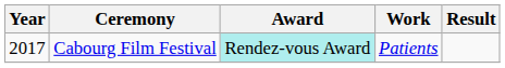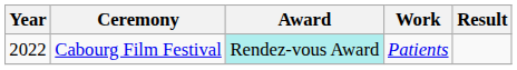 <table class="wikitable sortable">
 <tr>
 <th>Year</th>
 <th>Ceremony</th>
 <th>Award</th>
 <th>Work</th>
 <th>Result</th>
 </tr>
 <tr>
-<td>2017</td>
+<td>2022</td>
 <td><a href='#'>Cabourg Film Festival</a></td>
 <td style="background: paleturquoise;">Rendez-vous Award</td>
 <td><em><a href='#'>Patients</a></em></td>
 <td></td>
 </tr>
 <tr>
 </tr>
 </table>
